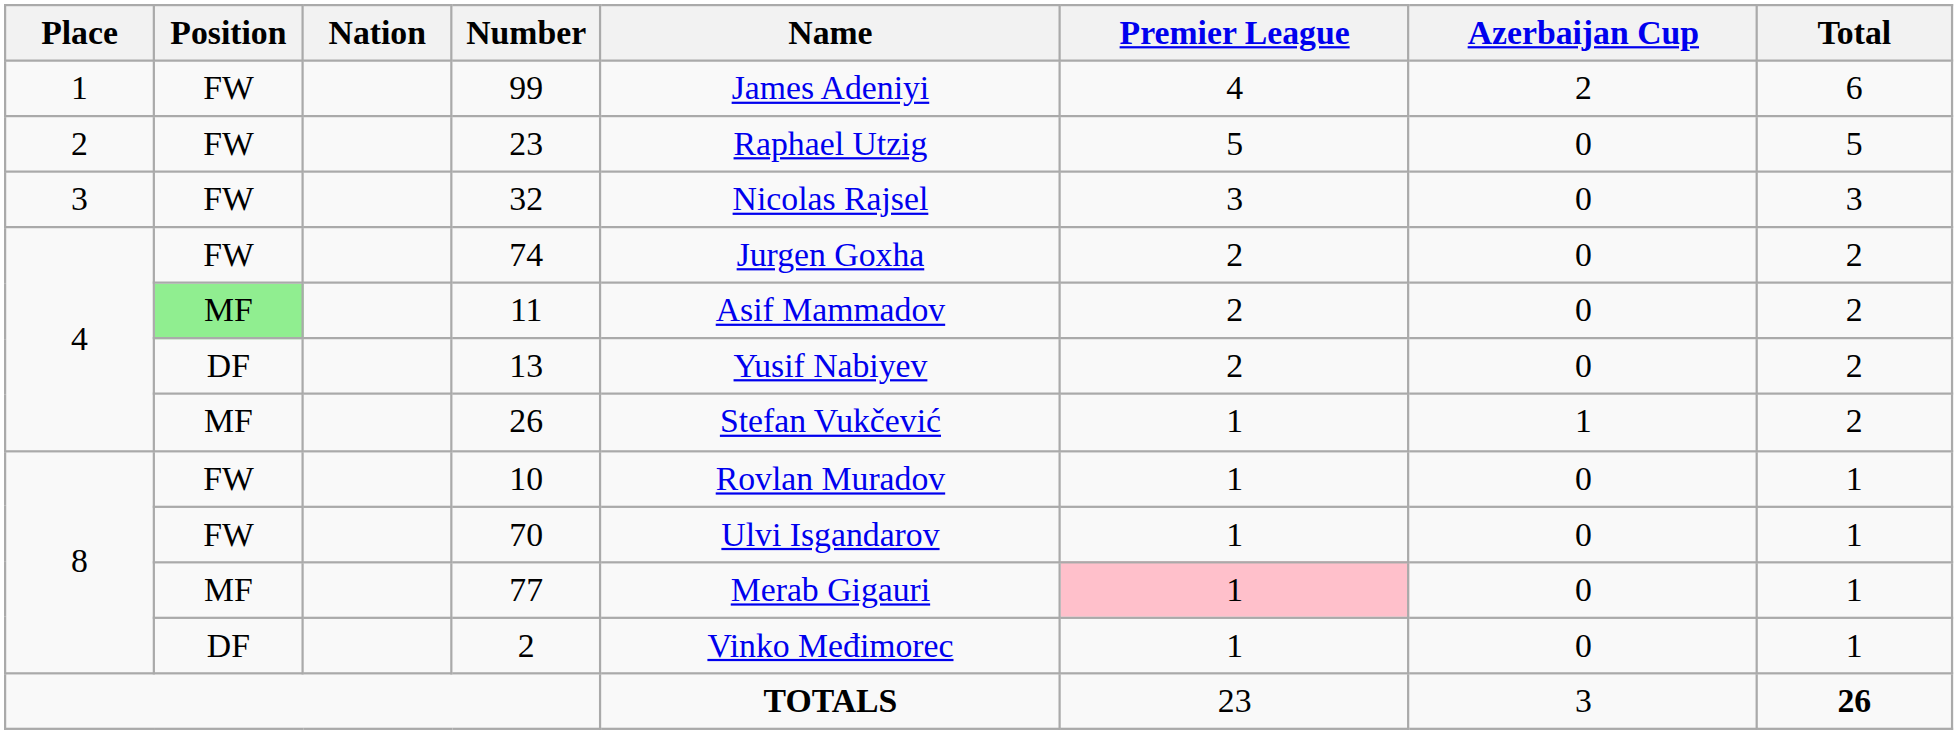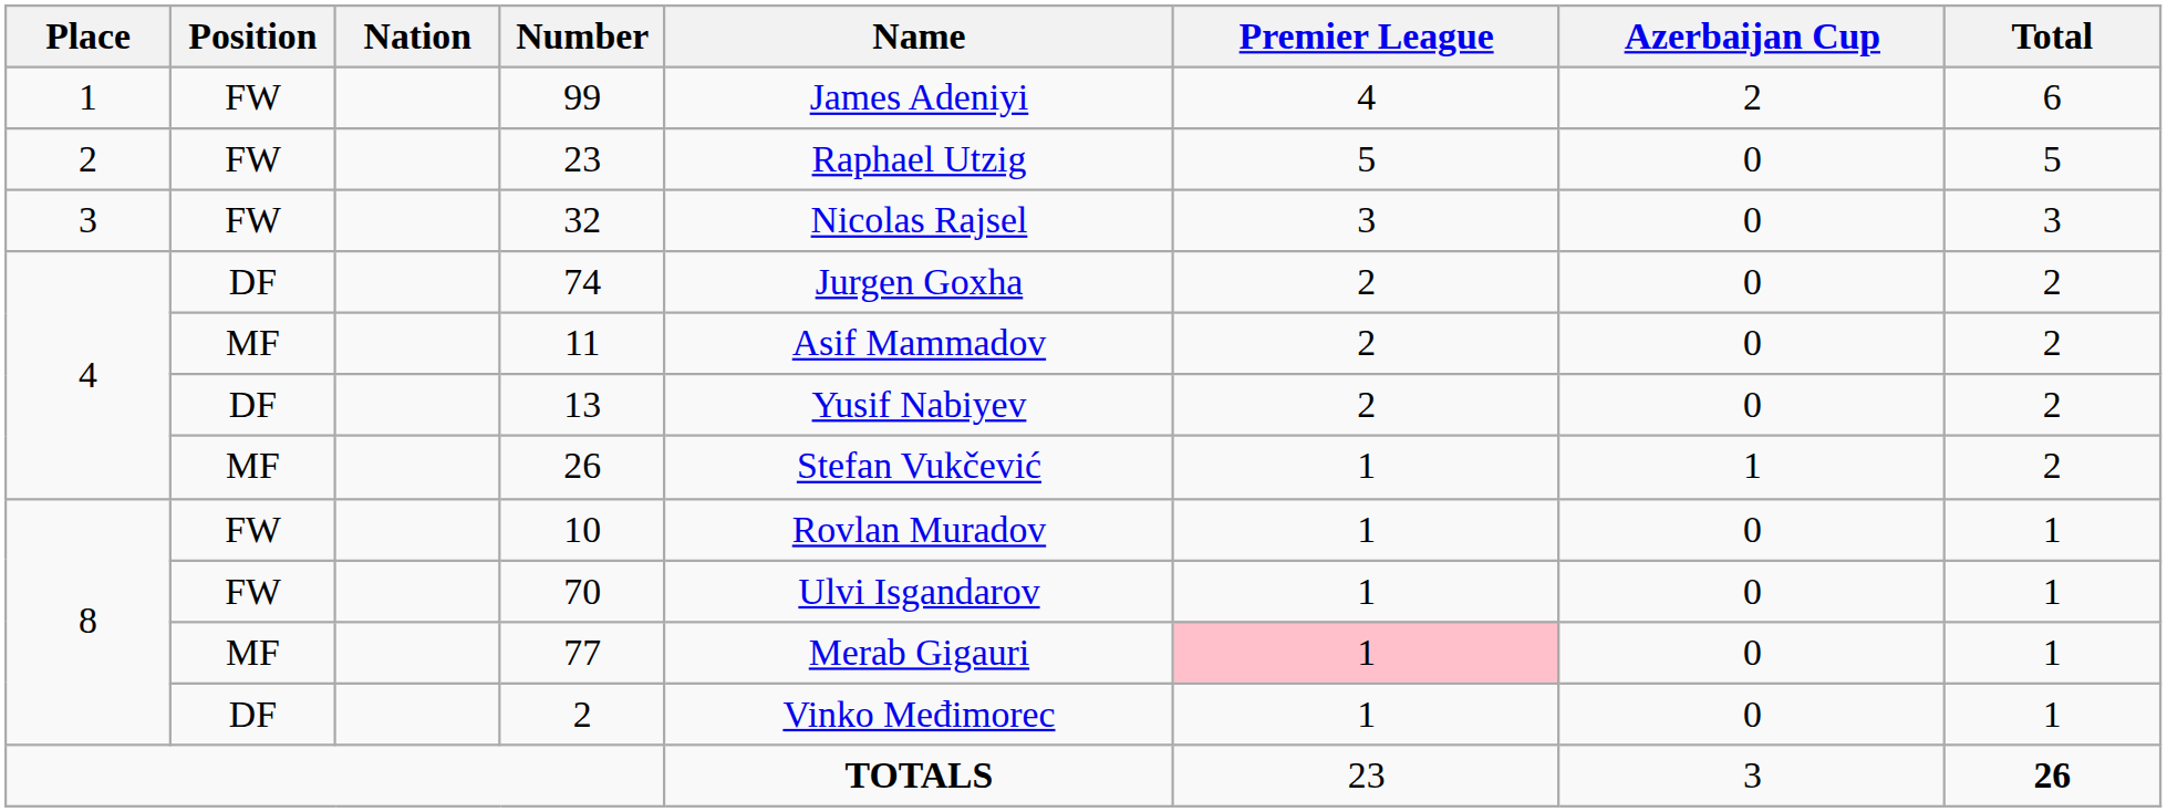 <table class="wikitable" style="font-size: 95%; text-align: center;">
 <tr>
 <th width=60>Place</th>
 <th width=60>Position</th>
 <th width=60>Nation</th>
 <th width=60>Number</th>
 <th width=200>Name</th>
 <th width=150><a href='#'>Premier League</a></th>
 <th width=150><a href='#'>Azerbaijan Cup</a></th>
 <th width=80>Total</th>
 </tr>
 <tr>
 <td>1</td>
 <td>FW</td>
 <td></td>
 <td>99</td>
 <td><a href='#'>James Adeniyi</a></td>
 <td>4</td>
 <td>2</td>
 <td>6</td>
 </tr>
 <tr>
 <td>2</td>
 <td>FW</td>
 <td></td>
 <td>23</td>
 <td><a href='#'>Raphael Utzig</a></td>
 <td>5</td>
 <td>0</td>
 <td>5</td>
 </tr>
 <tr>
 <td>3</td>
 <td>FW</td>
 <td></td>
 <td>32</td>
 <td><a href='#'>Nicolas Rajsel</a></td>
 <td>3</td>
 <td>0</td>
 <td>3</td>
 </tr>
 <tr>
 <td rowspan="4">4</td>
-<td>FW</td>
+<td>DF</td>
 <td></td>
 <td>74</td>
 <td><a href='#'>Jurgen Goxha</a></td>
 <td>2</td>
 <td>0</td>
 <td>2</td>
 </tr>
 <tr>
-<td style="background: lightgreen;">MF</td>
+<td>MF</td>
 <td></td>
 <td>11</td>
 <td><a href='#'>Asif Mammadov</a></td>
 <td>2</td>
 <td>0</td>
 <td>2</td>
 </tr>
 <tr>
 <td>DF</td>
 <td></td>
 <td>13</td>
 <td><a href='#'>Yusif Nabiyev</a></td>
 <td>2</td>
 <td>0</td>
 <td>2</td>
 </tr>
 <tr>
 <td>MF</td>
 <td></td>
 <td>26</td>
 <td><a href='#'>Stefan Vukčević</a></td>
 <td>1</td>
 <td>1</td>
 <td>2</td>
 </tr>
 <tr>
 <td rowspan="4">8</td>
 <td>FW</td>
 <td></td>
 <td>10</td>
 <td><a href='#'>Rovlan Muradov</a></td>
 <td>1</td>
 <td>0</td>
 <td>1</td>
 </tr>
 <tr>
 <td>FW</td>
 <td></td>
 <td>70</td>
 <td><a href='#'>Ulvi Isgandarov</a></td>
 <td>1</td>
 <td>0</td>
 <td>1</td>
 </tr>
 <tr>
 <td>MF</td>
 <td></td>
 <td>77</td>
 <td><a href='#'>Merab Gigauri</a></td>
 <td style="background: pink;">1</td>
 <td>0</td>
 <td>1</td>
 </tr>
 <tr>
 <td>DF</td>
 <td></td>
 <td>2</td>
 <td><a href='#'>Vinko Međimorec</a></td>
 <td>1</td>
 <td>0</td>
 <td>1</td>
 </tr>
 <tr>
 <td colspan="4"></td>
 <td><strong>TOTALS</strong></td>
 <td>23</td>
 <td>3</td>
 <td><strong>26</strong></td>
 </tr>
 </table>
